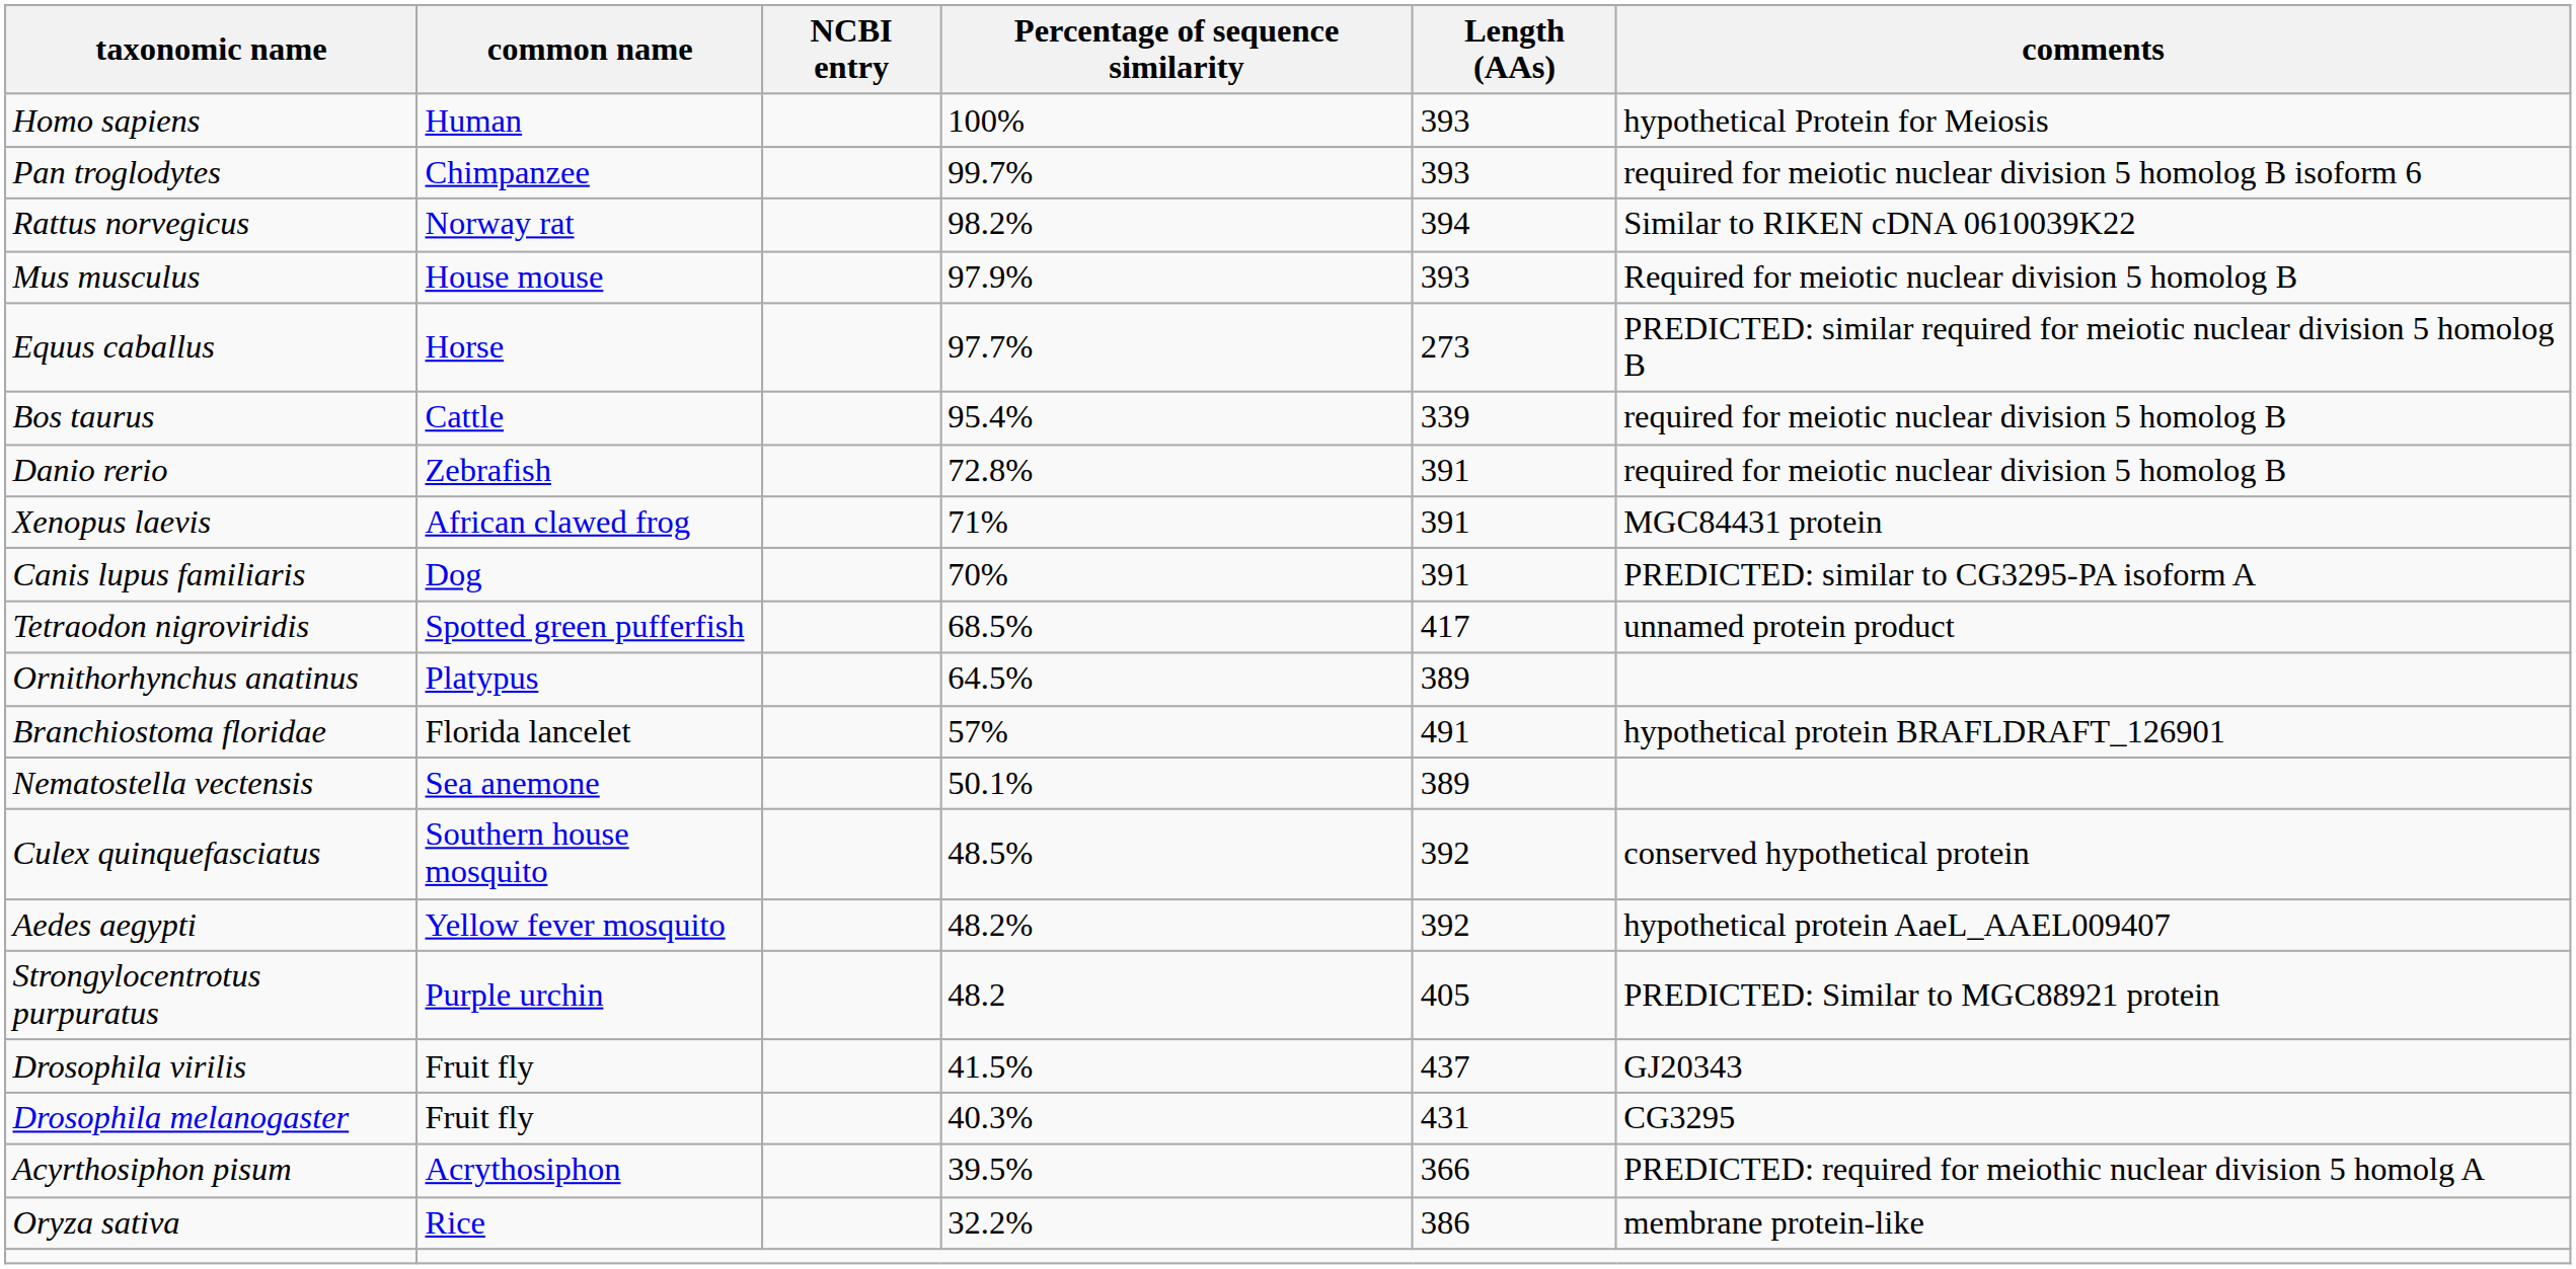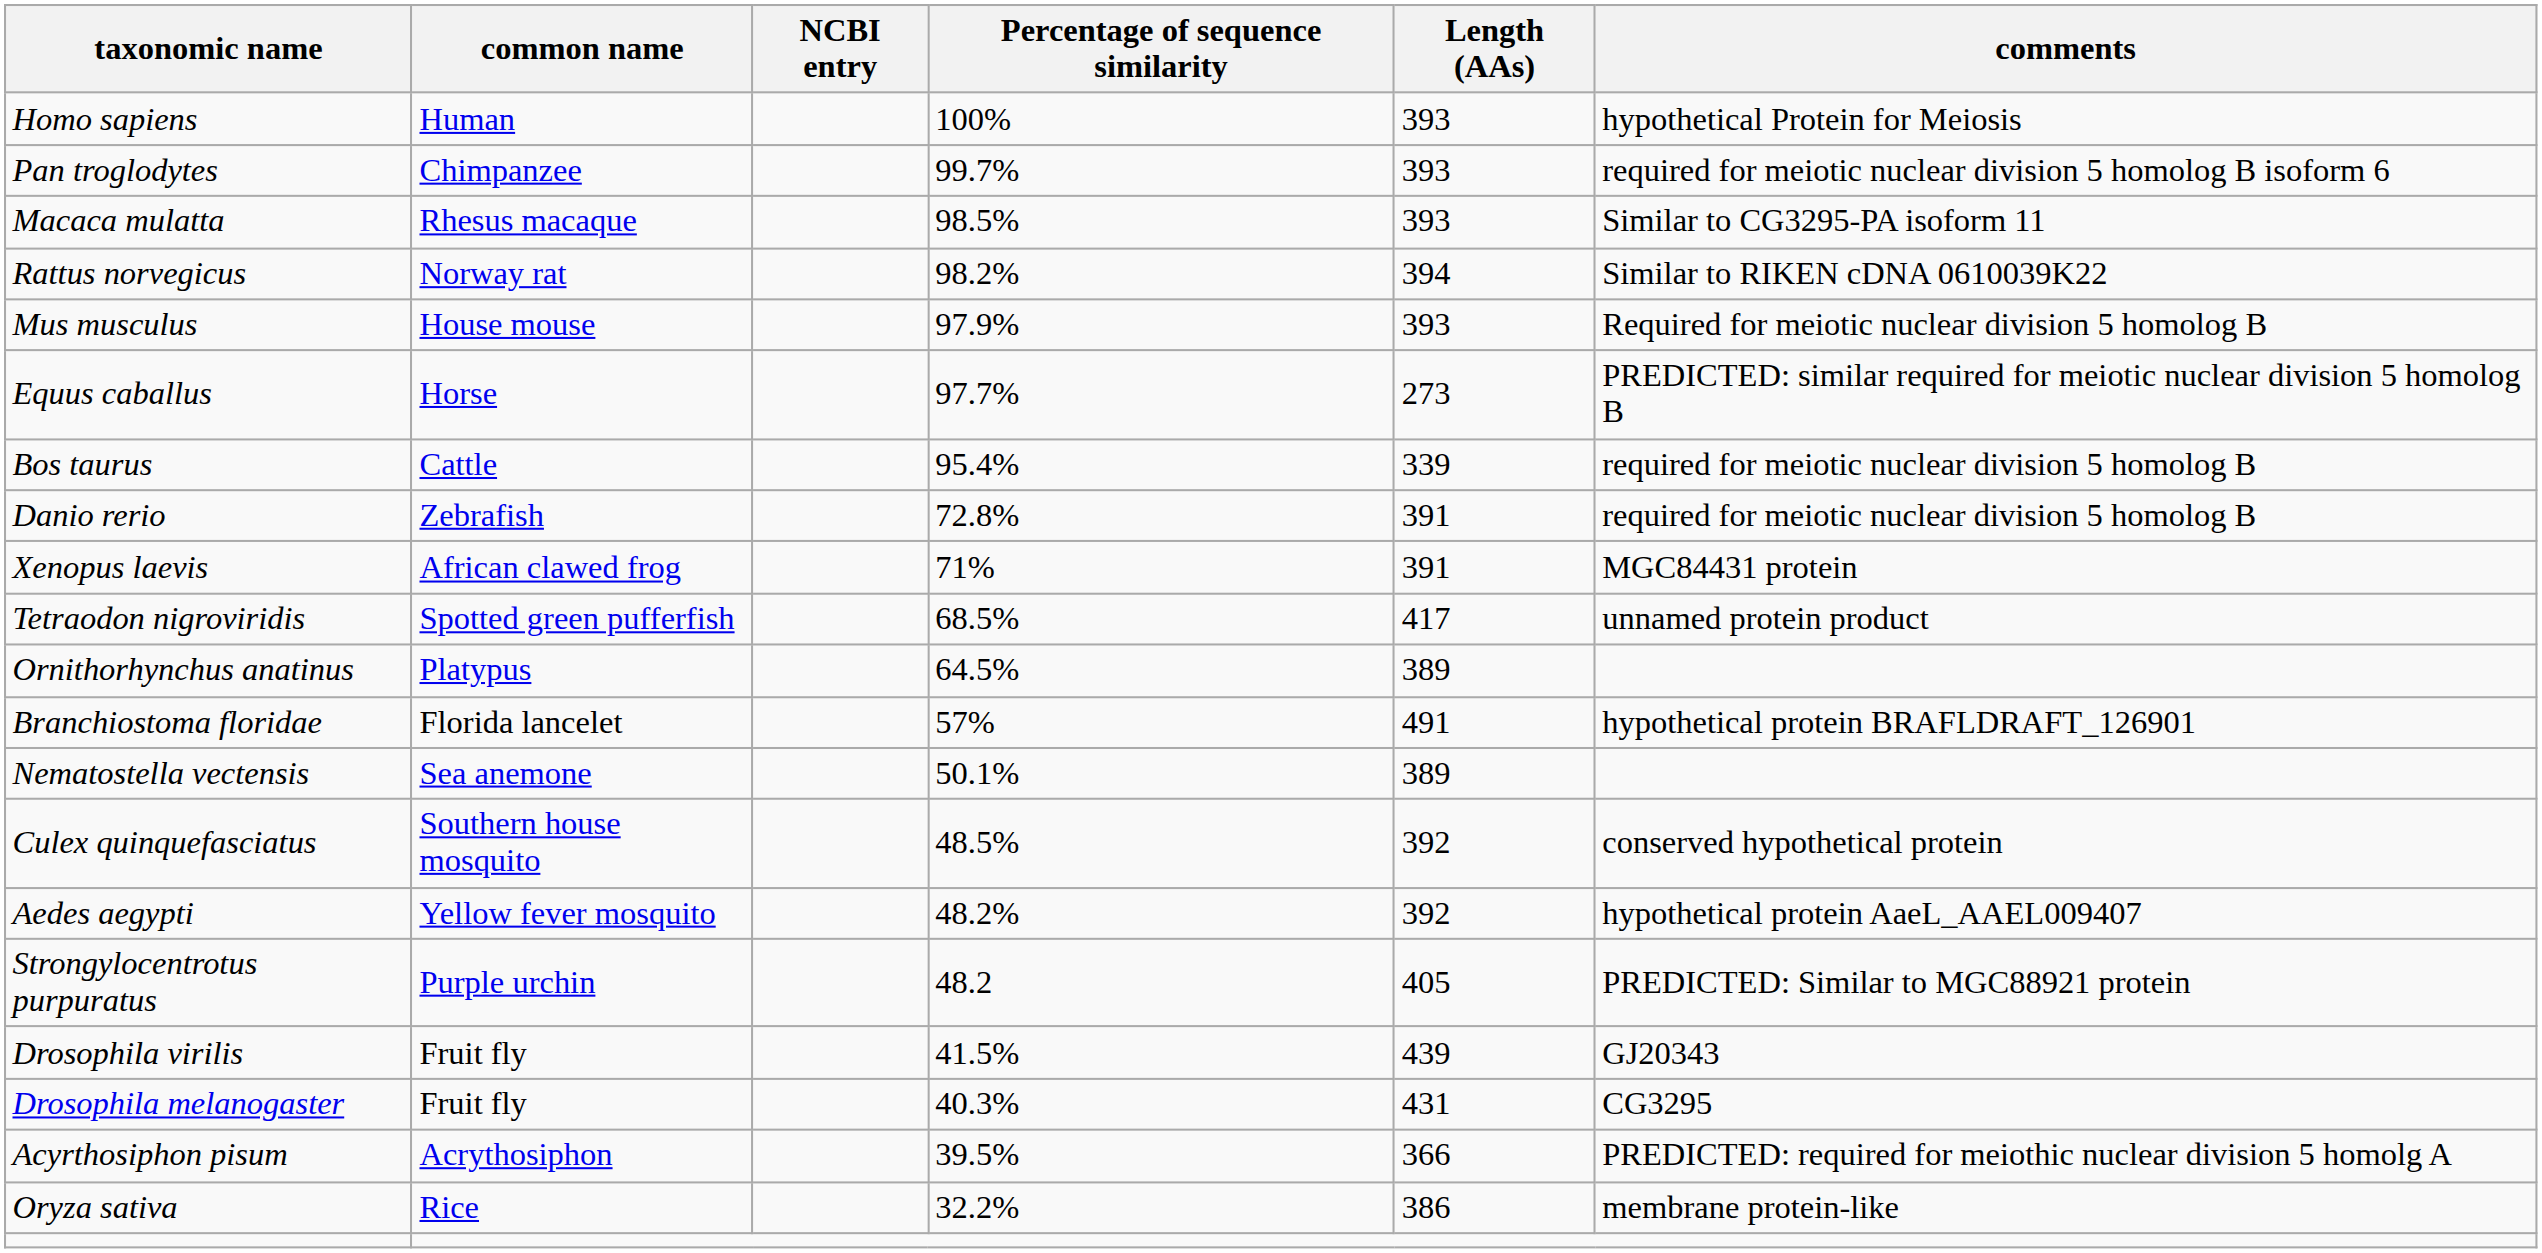 <table class="wikitable">
 <tr>
 <th>taxonomic name</th>
 <th>common name</th>
 <th>NCBI entry</th>
 <th>Percentage of sequence similarity</th>
 <th>Length (AAs)</th>
 <th>comments</th>
 </tr>
 <tr>
 <td><em>Homo sapiens</em></td>
 <td><a href='#'>Human</a></td>
 <td></td>
 <td>100%</td>
 <td>393</td>
 <td>hypothetical Protein for Meiosis</td>
 </tr>
 <tr>
 <td><em>Pan troglodytes</em></td>
 <td><a href='#'>Chimpanzee</a></td>
 <td></td>
 <td>99.7%</td>
 <td>393</td>
 <td>required for meiotic nuclear division 5 homolog B isoform 6</td>
+</tr>
+<tr>
+<td><em>Macaca mulatta</em></td>
+<td><a href='#'>Rhesus macaque</a></td>
+<td></td>
+<td>98.5%</td>
+<td>393</td>
+<td>Similar to CG3295-PA isoform 11</td>
 </tr>
 <tr>
 <td><em>Rattus norvegicus</em></td>
 <td><a href='#'>Norway rat</a></td>
 <td></td>
 <td>98.2%</td>
 <td>394</td>
 <td>Similar to RIKEN cDNA 0610039K22</td>
 </tr>
 <tr>
 <td><em>Mus musculus</em></td>
 <td><a href='#'>House mouse</a></td>
 <td></td>
 <td>97.9%</td>
 <td>393</td>
 <td>Required for meiotic nuclear division 5 homolog B</td>
 </tr>
 <tr>
 <td><em>Equus caballus</em></td>
 <td><a href='#'>Horse</a></td>
 <td></td>
 <td>97.7%</td>
 <td>273</td>
 <td>PREDICTED: similar required for meiotic nuclear division 5 homolog B</td>
 </tr>
 <tr>
 <td><em>Bos taurus</em></td>
 <td><a href='#'>Cattle</a></td>
 <td></td>
 <td>95.4%</td>
 <td>339</td>
 <td>required for meiotic nuclear division 5 homolog B</td>
 </tr>
 <tr>
 <td><em>Danio rerio</em></td>
 <td><a href='#'>Zebrafish</a></td>
 <td></td>
 <td>72.8%</td>
 <td>391</td>
 <td>required for meiotic nuclear division 5 homolog B</td>
 </tr>
 <tr>
 <td><em>Xenopus laevis</em></td>
 <td><a href='#'>African clawed frog</a></td>
 <td></td>
 <td>71%</td>
 <td>391</td>
 <td>MGC84431 protein</td>
-</tr>
-<tr>
-<td><em>Canis lupus familiaris</em></td>
-<td><a href='#'>Dog</a></td>
-<td></td>
-<td>70%</td>
-<td>391</td>
-<td>PREDICTED: similar to CG3295-PA isoform A</td>
 </tr>
 <tr>
 <td><em>Tetraodon nigroviridis</em></td>
 <td><a href='#'>Spotted green pufferfish</a></td>
 <td></td>
 <td>68.5%</td>
 <td>417</td>
 <td>unnamed protein product</td>
 </tr>
 <tr>
 <td><em>Ornithorhynchus anatinus</em></td>
 <td><a href='#'>Platypus</a></td>
 <td></td>
 <td>64.5%</td>
 <td>389</td>
 <td></td>
 </tr>
 <tr>
 <td><em>Branchiostoma floridae</em></td>
 <td>Florida lancelet</td>
 <td></td>
 <td>57%</td>
 <td>491</td>
 <td>hypothetical protein BRAFLDRAFT_126901</td>
 </tr>
 <tr>
 <td><em>Nematostella vectensis</em></td>
 <td><a href='#'>Sea anemone</a></td>
 <td></td>
 <td>50.1%</td>
 <td>389</td>
 <td></td>
 </tr>
 <tr>
 <td><em>Culex quinquefasciatus</em></td>
 <td><a href='#'>Southern house mosquito</a></td>
 <td></td>
 <td>48.5%</td>
 <td>392</td>
 <td>conserved hypothetical protein</td>
 </tr>
 <tr>
 <td><em>Aedes aegypti</em></td>
 <td><a href='#'>Yellow fever mosquito</a></td>
 <td></td>
 <td>48.2%</td>
 <td>392</td>
 <td>hypothetical protein AaeL_AAEL009407</td>
 </tr>
 <tr>
 <td><em>Strongylocentrotus purpuratus</em></td>
 <td><a href='#'>Purple urchin</a></td>
 <td></td>
 <td>48.2</td>
 <td>405</td>
 <td>PREDICTED: Similar to MGC88921 protein</td>
 </tr>
 <tr>
 <td><em>Drosophila virilis</em></td>
 <td>Fruit fly</td>
 <td></td>
 <td>41.5%</td>
-<td>437</td>
+<td>439</td>
 <td>GJ20343</td>
 </tr>
 <tr>
 <td><em><a href='#'>Drosophila melanogaster</a></em></td>
 <td>Fruit fly</td>
 <td></td>
 <td>40.3%</td>
 <td>431</td>
 <td>CG3295</td>
 </tr>
 <tr>
 <td><em>Acyrthosiphon pisum </em></td>
 <td><a href='#'>Acrythosiphon</a></td>
 <td></td>
 <td>39.5%</td>
 <td>366</td>
 <td>PREDICTED: required for meiothic nuclear division 5 homolg A</td>
 </tr>
 <tr>
 <td><em>Oryza sativa</em></td>
 <td><a href='#'>Rice</a></td>
 <td></td>
 <td>32.2%</td>
 <td>386</td>
 <td>membrane protein-like</td>
 </tr>
 <tr>
 <td></td>
 </tr>
 </table>
